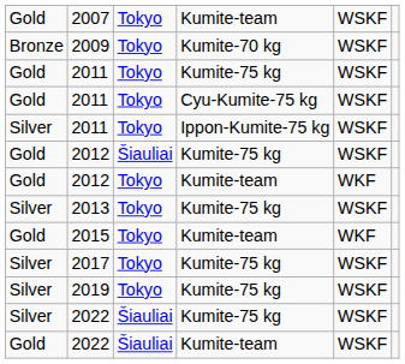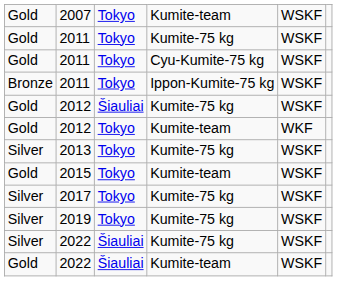 <table class="wikitable">
 <tr>
 <td>Gold</td>
 <td>2007</td>
 <td><a href='#'>Tokyo</a></td>
 <td>Kumite-team</td>
-<td>WSKF</td>
-<td></td>
-</tr>
-<tr>
-<td>Bronze</td>
-<td>2009</td>
-<td><a href='#'>Tokyo</a></td>
-<td>Kumite-70 kg</td>
 <td>WSKF</td>
 <td></td>
 </tr>
 <tr>
 <td>Gold</td>
 <td>2011</td>
 <td><a href='#'>Tokyo</a></td>
 <td>Kumite-75 kg</td>
 <td>WSKF</td>
 <td></td>
 </tr>
 <tr>
 <td>Gold</td>
 <td>2011</td>
 <td><a href='#'>Tokyo</a></td>
 <td>Cyu-Kumite-75 kg</td>
 <td>WSKF</td>
 <td></td>
 </tr>
 <tr>
-<td>Silver</td>
+<td>Bronze</td>
 <td>2011</td>
 <td><a href='#'>Tokyo</a></td>
 <td>Ippon-Kumite-75 kg</td>
 <td>WSKF</td>
 <td></td>
 </tr>
 <tr>
 <td>Gold</td>
 <td>2012</td>
 <td><a href='#'>Šiauliai</a></td>
 <td>Kumite-75 kg</td>
 <td>WSKF</td>
 <td></td>
 </tr>
 <tr>
 <td>Gold</td>
 <td>2012</td>
 <td><a href='#'>Tokyo</a></td>
 <td>Kumite-team</td>
 <td>WKF</td>
 <td></td>
 </tr>
 <tr>
 <td>Silver</td>
 <td>2013</td>
 <td><a href='#'>Tokyo</a></td>
 <td>Kumite-75 kg</td>
 <td>WSKF</td>
 <td></td>
 </tr>
 <tr>
 <td>Gold</td>
 <td>2015</td>
 <td><a href='#'>Tokyo</a></td>
 <td>Kumite-team</td>
-<td>WKF</td>
+<td>WSKF</td>
 <td></td>
 </tr>
 <tr>
 <td>Silver</td>
 <td>2017</td>
 <td><a href='#'>Tokyo</a></td>
 <td>Kumite-75 kg</td>
 <td>WSKF</td>
 <td></td>
 </tr>
 <tr>
 <td>Silver</td>
 <td>2019</td>
 <td><a href='#'>Tokyo</a></td>
 <td>Kumite-75 kg</td>
 <td>WSKF</td>
 <td></td>
 </tr>
 <tr>
 <td>Silver</td>
 <td>2022</td>
 <td><a href='#'>Šiauliai</a></td>
 <td>Kumite-75 kg</td>
 <td>WSKF</td>
 <td></td>
 </tr>
 <tr>
 <td>Gold</td>
 <td>2022</td>
 <td><a href='#'>Šiauliai</a></td>
 <td>Kumite-team</td>
 <td>WSKF</td>
 <td></td>
 </tr>
 </table>
